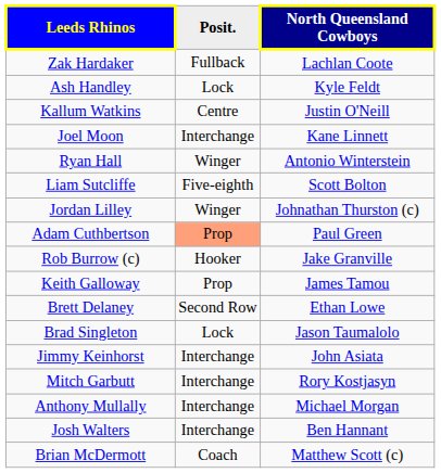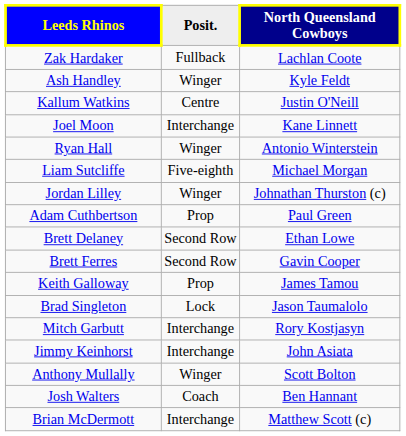 <table class="wikitable" style="margin: 1em auto 1em auto">
 <tr>
 <th align="centre" width="165" style="border: 3px solid yellow; background: blue; color: yellow">Leeds Rhinos</th>
 <th align="center" style="background: #eeeeee; color: black">Posit.</th>
 <th align="centre" style="width:170px; border:3px solid yellow; background:darkblue; color: white">North Queensland<br>Cowboys</th>
 </tr>
 <tr style="text-align:center;">
 <td><a href='#'>Zak Hardaker</a></td>
 <td>Fullback</td>
 <td><a href='#'>Lachlan Coote</a></td>
 </tr>
 <tr style="text-align:center;">
 <td><a href='#'>Ash Handley</a></td>
-<td>Lock</td>
+<td>Winger</td>
 <td><a href='#'>Kyle Feldt</a></td>
 </tr>
 <tr style="text-align:center;">
 <td><a href='#'>Kallum Watkins</a></td>
 <td>Centre</td>
 <td><a href='#'>Justin O'Neill</a></td>
 </tr>
 <tr style="text-align:center;">
 <td><a href='#'>Joel Moon</a></td>
 <td>Interchange</td>
 <td><a href='#'>Kane Linnett</a></td>
 </tr>
 <tr style="text-align:center;">
 <td><a href='#'>Ryan Hall</a></td>
 <td>Winger</td>
 <td><a href='#'>Antonio Winterstein</a></td>
 </tr>
 <tr style="text-align:center;">
 <td><a href='#'>Liam Sutcliffe</a></td>
 <td>Five-eighth</td>
-<td><a href='#'>Scott Bolton</a></td>
+<td><a href='#'>Michael Morgan</a></td>
 </tr>
 <tr style="text-align:center;">
 <td><a href='#'>Jordan Lilley</a></td>
 <td>Winger</td>
 <td><a href='#'>Johnathan Thurston</a> (c)</td>
 </tr>
 <tr style="text-align:center;">
 <td><a href='#'>Adam Cuthbertson</a></td>
-<td style="background: lightsalmon;">Prop</td>
+<td>Prop</td>
 <td><a href='#'>Paul Green</a></td>
 </tr>
 <tr style="text-align:center;">
-<td><a href='#'>Rob Burrow</a> (c)</td>
-<td>Hooker</td>
-<td><a href='#'>Jake Granville</a></td>
+<td><a href='#'>Brett Delaney</a></td>
+<td>Second Row</td>
+<td><a href='#'>Ethan Lowe</a></td>
+</tr>
+<tr style="text-align:center;">
+<td><a href='#'>Brett Ferres</a></td>
+<td>Second Row</td>
+<td><a href='#'>Gavin Cooper</a></td>
 </tr>
 <tr style="text-align:center;">
 <td><a href='#'>Keith Galloway</a></td>
 <td>Prop</td>
 <td><a href='#'>James Tamou</a></td>
 </tr>
 <tr style="text-align:center;">
-<td><a href='#'>Brett Delaney</a></td>
-<td>Second Row</td>
-<td><a href='#'>Ethan Lowe</a></td>
-</tr>
-<tr style="text-align:center;">
 <td><a href='#'>Brad Singleton</a></td>
 <td>Lock</td>
 <td><a href='#'>Jason Taumalolo</a></td>
+</tr>
+<tr style="text-align:center;">
+<td><a href='#'>Mitch Garbutt</a></td>
+<td>Interchange</td>
+<td><a href='#'>Rory Kostjasyn</a></td>
 </tr>
 <tr style="text-align:center;">
 <td><a href='#'>Jimmy Keinhorst</a></td>
 <td>Interchange</td>
 <td><a href='#'>John Asiata</a></td>
 </tr>
 <tr style="text-align:center;">
-<td><a href='#'>Mitch Garbutt</a></td>
-<td>Interchange</td>
-<td><a href='#'>Rory Kostjasyn</a></td>
-</tr>
-<tr style="text-align:center;">
 <td><a href='#'>Anthony Mullally</a></td>
-<td>Interchange</td>
-<td><a href='#'>Michael Morgan</a></td>
+<td>Winger</td>
+<td><a href='#'>Scott Bolton</a></td>
 </tr>
 <tr style="text-align:center;">
 <td><a href='#'>Josh Walters</a></td>
-<td>Interchange</td>
+<td>Coach</td>
 <td><a href='#'>Ben Hannant</a></td>
 </tr>
 <tr style="text-align:center;">
 <td><a href='#'>Brian McDermott</a></td>
-<td>Coach</td>
+<td>Interchange</td>
 <td><a href='#'>Matthew Scott</a> (c)</td>
 </tr>
 </table>
